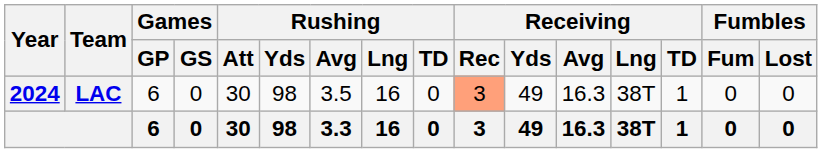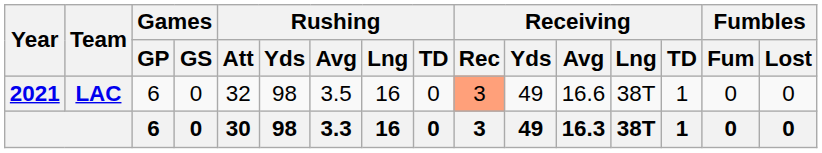 <table class="wikitable" style="text-align:center;">
 <tr>
 <th rowspan="2">Year</th>
 <th rowspan="2">Team</th>
 <th colspan="2">Games</th>
 <th colspan="5">Rushing</th>
 <th colspan="5">Receiving</th>
 <th colspan="2">Fumbles</th>
 </tr>
 <tr>
 <th>GP</th>
 <th>GS</th>
 <th>Att</th>
 <th>Yds</th>
 <th>Avg</th>
 <th>Lng</th>
 <th>TD</th>
 <th>Rec</th>
 <th>Yds</th>
 <th>Avg</th>
 <th>Lng</th>
 <th>TD</th>
 <th>Fum</th>
 <th>Lost</th>
 </tr>
 <tr>
-<th><a href='#'>2024</a></th>
+<th><a href='#'>2021</a></th>
 <th><a href='#'>LAC</a></th>
 <td>6</td>
 <td>0</td>
-<td>30</td>
+<td>32</td>
 <td>98</td>
 <td>3.5</td>
 <td>16</td>
 <td>0</td>
 <td style="background: lightsalmon;">3</td>
 <td>49</td>
-<td>16.3</td>
+<td>16.6</td>
 <td>38T</td>
 <td>1</td>
 <td>0</td>
 <td>0</td>
 </tr>
 <tr>
 <th colspan="2"></th>
 <th>6</th>
 <th>0</th>
 <th>30</th>
 <th>98</th>
 <th>3.3</th>
 <th>16</th>
 <th>0</th>
 <th>3</th>
 <th>49</th>
 <th>16.3</th>
 <th>38T</th>
 <th>1</th>
 <th>0</th>
 <th>0</th>
 </tr>
 </table>
